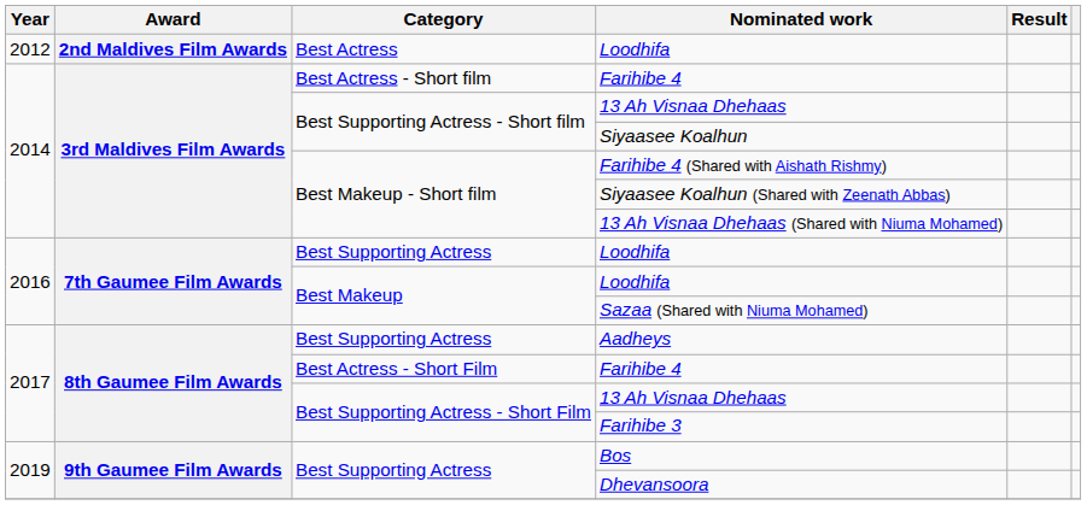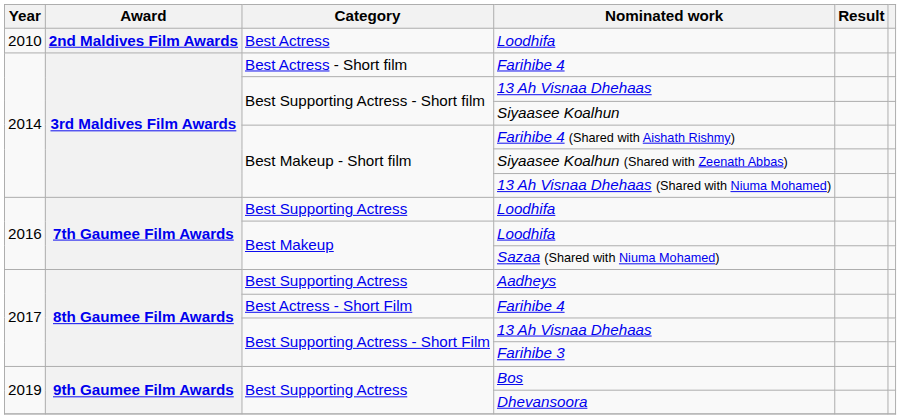 <table class="wikitable plainrowheaders sortable">
 <tr>
 <th scope="col">Year</th>
 <th scope="col">Award</th>
 <th scope="col">Category</th>
 <th scope="col">Nominated work</th>
 <th scope="col">Result</th>
 <th scope="col" class="unsortable"></th>
 </tr>
 <tr>
-<td>2012</td>
+<td>2010</td>
 <th scope="row"><a href='#'>2nd Maldives Film Awards</a></th>
 <td><a href='#'>Best Actress</a></td>
 <td><em><a href='#'>Loodhifa</a></em></td>
 <td></td>
 <td style="text-align: center;"></td>
 </tr>
 <tr>
 <td rowspan="6">2014</td>
 <th scope="row" rowspan="6"><a href='#'>3rd Maldives Film Awards</a></th>
 <td><a href='#'>Best Actress</a> - Short film</td>
 <td><em><a href='#'>Farihibe 4</a></em></td>
 <td></td>
 <td style="text-align:center;"></td>
 </tr>
 <tr>
 <td rowspan="2">Best Supporting Actress - Short film</td>
 <td><em><a href='#'>13 Ah Visnaa Dhehaas</a></em></td>
 <td></td>
 <td style="text-align:center;"></td>
 </tr>
 <tr>
 <td><em>Siyaasee Koalhun</em></td>
 <td></td>
 <td style="text-align:center;"></td>
 </tr>
 <tr>
 <td rowspan="3">Best Makeup - Short film</td>
 <td><em><a href='#'>Farihibe 4</a></em> <small>(Shared with <a href='#'>Aishath Rishmy</a>)</small></td>
 <td></td>
 <td style="text-align:center;"></td>
 </tr>
 <tr>
 <td><em>Siyaasee Koalhun</em> <small>(Shared with <a href='#'>Zeenath Abbas</a>)</small></td>
 <td></td>
 <td style="text-align:center;"></td>
 </tr>
 <tr>
 <td><em><a href='#'>13 Ah Visnaa Dhehaas</a></em> <small>(Shared with <a href='#'>Niuma Mohamed</a>)</small></td>
 <td></td>
 <td style="text-align:center;"></td>
 </tr>
 <tr>
 <td rowspan="3">2016</td>
 <th scope="row" rowspan="3"><a href='#'>7th Gaumee Film Awards</a></th>
 <td><a href='#'>Best Supporting Actress</a></td>
 <td><em><a href='#'>Loodhifa</a></em></td>
 <td></td>
 <td style="text-align:center;"></td>
 </tr>
 <tr>
 <td rowspan="2"><a href='#'>Best Makeup</a></td>
 <td><em><a href='#'>Loodhifa</a></em></td>
 <td></td>
 <td style="text-align:center;"></td>
 </tr>
 <tr>
 <td><em><a href='#'>Sazaa</a></em> <small>(Shared with <a href='#'>Niuma Mohamed</a>)</small></td>
 <td></td>
 <td style="text-align:center;"></td>
 </tr>
 <tr>
 <td rowspan="4">2017</td>
 <th scope="row" rowspan="4"><a href='#'>8th Gaumee Film Awards</a></th>
 <td><a href='#'>Best Supporting Actress</a></td>
 <td><em><a href='#'>Aadheys</a></em></td>
 <td></td>
 <td style="text-align:center;"></td>
 </tr>
 <tr>
 <td><a href='#'>Best Actress - Short Film</a></td>
 <td><em><a href='#'>Farihibe 4</a></em></td>
 <td></td>
 <td style="text-align:center;"></td>
 </tr>
 <tr>
 <td rowspan="2"><a href='#'>Best Supporting Actress - Short Film</a></td>
 <td><em><a href='#'>13 Ah Visnaa Dhehaas</a></em></td>
 <td></td>
 <td style="text-align:center;"></td>
 </tr>
 <tr>
 <td><em><a href='#'>Farihibe 3</a></em></td>
 <td></td>
 <td style="text-align:center;"></td>
 </tr>
 <tr>
 <td rowspan="2">2019</td>
 <th scope="row" rowspan="2"><a href='#'>9th Gaumee Film Awards</a></th>
 <td rowspan="2"><a href='#'>Best Supporting Actress</a></td>
 <td><em><a href='#'>Bos</a></em></td>
 <td></td>
 <td style="text-align:center;"></td>
 </tr>
 <tr>
 <td><em><a href='#'>Dhevansoora</a></em></td>
 <td></td>
 <td style="text-align:center;"></td>
 </tr>
 <tr>
 </tr>
 </table>
